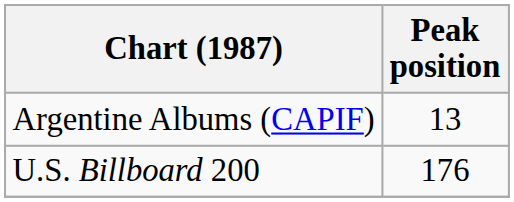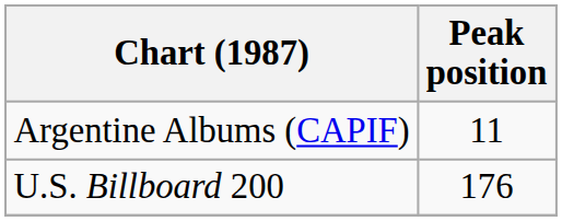 <table class="wikitable sortable">
 <tr>
 <th>Chart (1987)</th>
 <th>Peak<br>position</th>
 </tr>
 <tr>
 <td align="left">Argentine Albums (<a href='#'>CAPIF</a>)</td>
-<td align="center">13</td>
+<td align="center">11</td>
 </tr>
 <tr>
 <td align="left">U.S. <em>Billboard</em> 200</td>
 <td align="center">176</td>
 </tr>
 <tr>
 </tr>
 </table>
